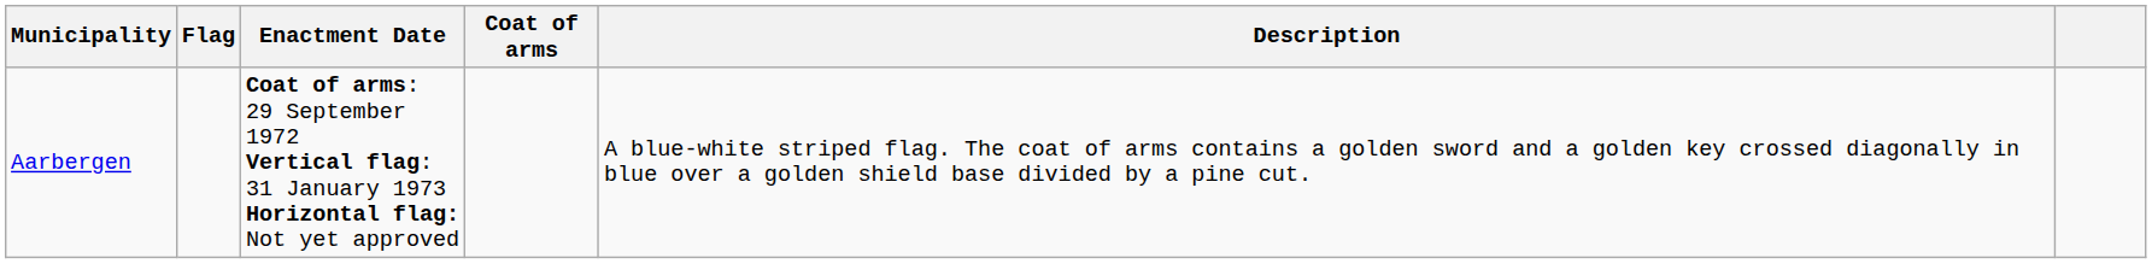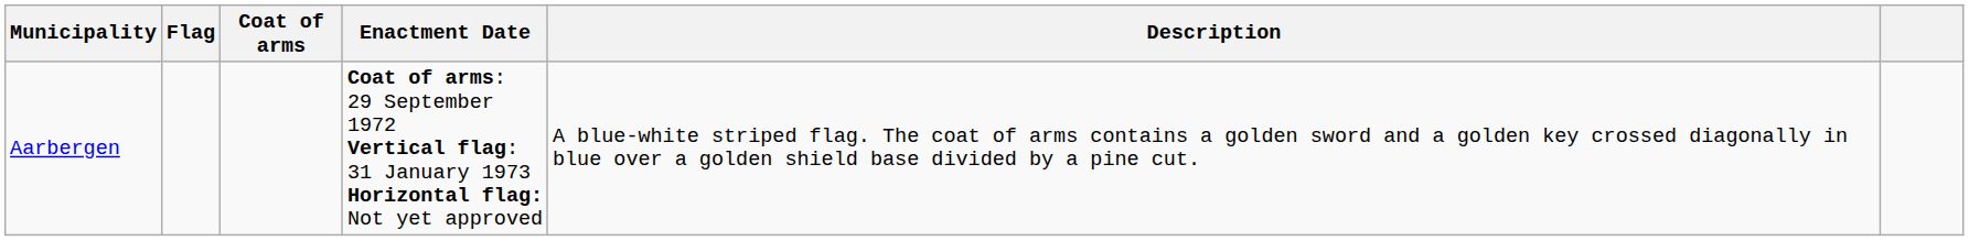 <table class="wikitable">
 <tr>
 <th style="width:12ch;">Municipality</th>
 <th>Flag</th>
+<th>Coat of arms</th>
 <th style="width:16ch;">Enactment Date</th>
-<th>Coat of arms</th>
 <th>Description</th>
 <th style="width:6ch;"></th>
 </tr>
 <tr>
 <td><a href='#'>Aarbergen</a></td>
 <td></td>
+<td></td>
 <td><strong>Coat of arms</strong>:<br>29 September 1972<br><strong>Vertical flag</strong>:<br>31 January 1973<br><strong>Horizontal flag:</strong><br>Not yet approved</td>
-<td></td>
 <td>A blue-white striped flag. The coat of arms contains a golden sword and a golden key crossed diagonally in blue over a golden shield base divided by a pine cut.</td>
 <td></td>
 </tr>
 </table>
